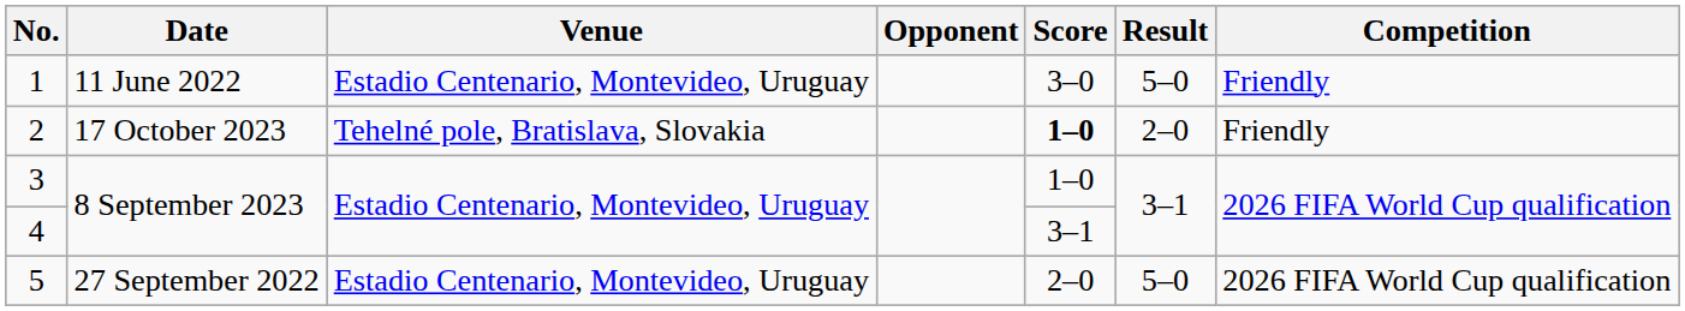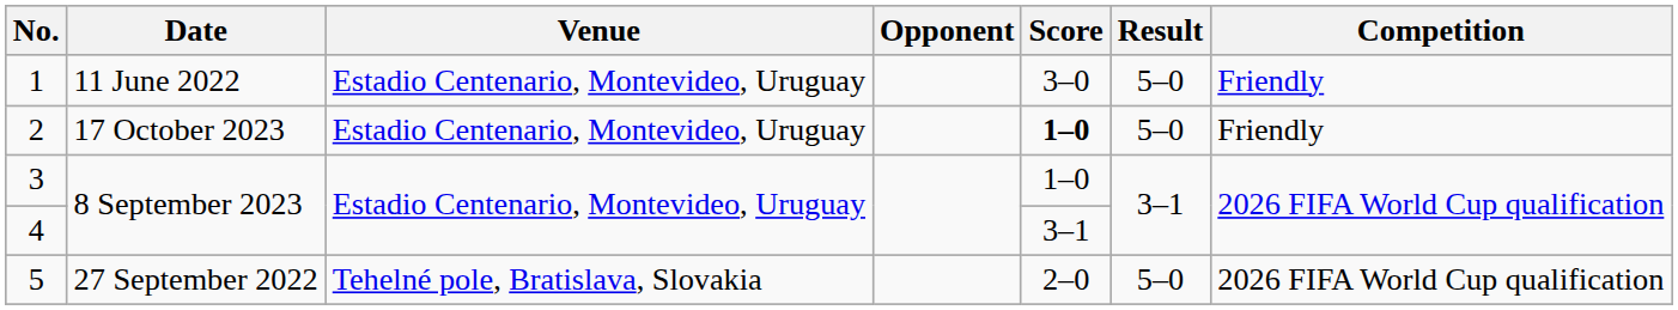 <table class="wikitable sortable">
 <tr>
 <th scope="col">No.</th>
 <th scope="col">Date</th>
 <th scope="col">Venue</th>
 <th scope="col">Opponent</th>
 <th scope="col">Score</th>
 <th scope="col">Result</th>
 <th scope="col">Competition</th>
 </tr>
 <tr>
 <td align="center">1</td>
 <td>11 June 2022</td>
 <td><a href='#'>Estadio Centenario</a>, <a href='#'>Montevideo</a>, Uruguay</td>
 <td></td>
 <td align="center">3–0</td>
 <td align="center">5–0</td>
 <td><a href='#'>Friendly</a></td>
 </tr>
 <tr>
 <td align="center">2</td>
 <td>17 October 2023</td>
-<td><a href='#'>Tehelné pole</a>, <a href='#'>Bratislava</a>, Slovakia</td>
+<td><a href='#'>Estadio Centenario</a>, <a href='#'>Montevideo</a>, Uruguay</td>
 <td></td>
 <td align="center"><strong>1–0</strong></td>
-<td align="center">2–0</td>
+<td align="center">5–0</td>
 <td>Friendly</td>
 </tr>
 <tr>
 <td align="center">3</td>
 <td rowspan="2">8 September 2023</td>
 <td rowspan="2"><a href='#'>Estadio Centenario</a>, <a href='#'>Montevideo</a>, <a href='#'>Uruguay</a></td>
 <td rowspan="2"></td>
 <td align=center>1–0</td>
 <td rowspan="2" style="text-align:center">3–1</td>
 <td rowspan="2"><a href='#'>2026 FIFA World Cup qualification</a></td>
 </tr>
 <tr>
 <td align="center">4</td>
 <td align=center>3–1</td>
 </tr>
 <tr>
 <td align="center">5</td>
 <td>27 September 2022</td>
-<td><a href='#'>Estadio Centenario</a>, <a href='#'>Montevideo</a>, Uruguay</td>
+<td><a href='#'>Tehelné pole</a>, <a href='#'>Bratislava</a>, Slovakia</td>
 <td></td>
 <td align="center">2–0</td>
 <td align="center">5–0</td>
 <td>2026 FIFA World Cup qualification</td>
 </tr>
 </table>
